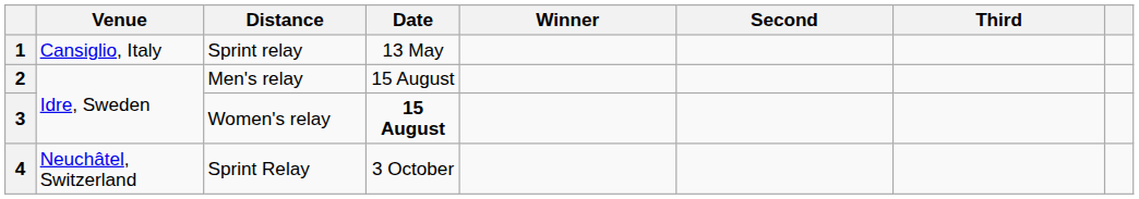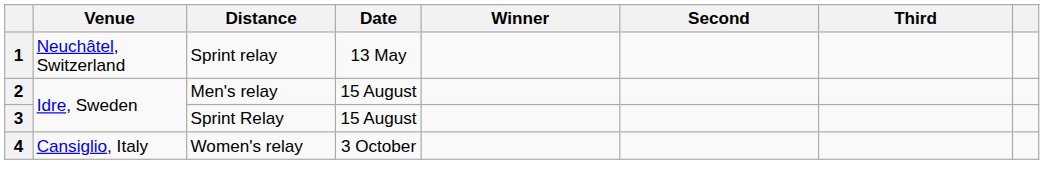 <table class="wikitable" style="font-size: 90%">
 <tr>
 <th width="20"></th>
 <th width="140">Venue</th>
 <th width="140">Distance</th>
 <th width="70">Date</th>
 <th width="200">Winner</th>
 <th width="200">Second</th>
 <th width="200">Third</th>
 <th width="20"></th>
 </tr>
 <tr>
 <th>1</th>
-<td> <a href='#'>Cansiglio</a>, Italy</td>
+<td> <a href='#'>Neuchâtel</a>, Switzerland</td>
 <td>Sprint relay</td>
 <td align=center>13 May</td>
 <td></td>
 <td></td>
 <td></td>
 <td></td>
 </tr>
 <tr>
 <th>2</th>
 <td rowspan=2> <a href='#'>Idre</a>, Sweden</td>
 <td>Men's relay</td>
 <td align=center>15 August</td>
 <td></td>
 <td></td>
 <td></td>
 <td></td>
 </tr>
 <tr>
 <th>3</th>
-<td>Women's relay</td>
-<td align=center><strong>15 August</strong></td>
+<td>Sprint Relay</td>
+<td align=center>15 August</td>
 <td></td>
 <td></td>
 <td></td>
 <td></td>
 </tr>
 <tr>
 <th>4</th>
-<td> <a href='#'>Neuchâtel</a>, Switzerland</td>
-<td>Sprint Relay</td>
+<td> <a href='#'>Cansiglio</a>, Italy</td>
+<td>Women's relay</td>
 <td align=center>3 October</td>
 <td></td>
 <td></td>
 <td></td>
 <td></td>
 </tr>
 </table>
